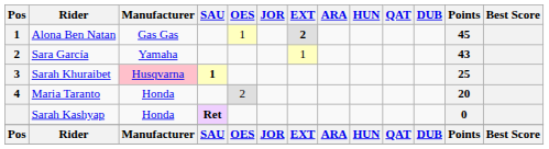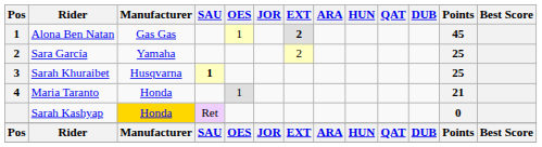 <table class="wikitable" style="font-size: 85%; text-align: center;">
 <tr valign="top">
 <th valign="middle">Pos</th>
 <th valign="middle">Rider</th>
 <th valign="middle">Manufacturer</th>
 <th><a href='#'>SAU</a><br></th>
 <th><a href='#'>OES</a><br></th>
 <th><a href='#'>JOR</a><br></th>
 <th><a href='#'>EXT</a><br></th>
 <th><a href='#'>ARA</a><br></th>
 <th><a href='#'>HUN</a><br></th>
 <th><a href='#'>QAT</a><br></th>
 <th><a href='#'>DUB</a><br></th>
 <th valign="middle">Points</th>
 <th valign="middle">Best Score</th>
 </tr>
 <tr>
 <th>1</th>
 <td align="left"> <a href='#'>Alona Ben Natan</a></td>
 <td><a href='#'>Gas Gas</a></td>
 <td></td>
 <td style="background:#ffffbf;">1</td>
 <td></td>
 <td style="background:#dfdfdf;"><strong>2</strong></td>
 <td></td>
 <td></td>
 <td></td>
 <td></td>
 <th>45</th>
 <th></th>
 </tr>
 <tr>
 <th>2</th>
 <td align="left"> <a href='#'>Sara García</a></td>
 <td><a href='#'>Yamaha</a></td>
 <td></td>
 <td></td>
 <td></td>
-<td style="background:#ffffbf;">1</td>
+<td style="background:#ffffbf;">2</td>
 <td></td>
 <td></td>
 <td></td>
 <td></td>
-<th>43</th>
+<th>25</th>
 <th></th>
 </tr>
 <tr>
 <th>3</th>
 <td align="left"> <a href='#'>Sarah Khuraibet</a></td>
-<td style="background: pink;"><a href='#'>Husqvarna</a></td>
+<td><a href='#'>Husqvarna</a></td>
 <td style="background:#ffffbf;"><strong>1</strong></td>
 <td></td>
 <td></td>
 <td></td>
 <td></td>
 <td></td>
 <td></td>
 <td></td>
 <th>25</th>
 <th></th>
 </tr>
 <tr>
 <th>4</th>
 <td align="left"> <a href='#'>Maria Taranto</a></td>
 <td><a href='#'>Honda</a></td>
 <td></td>
-<td style="background:#dfdfdf;">2</td>
+<td style="background:#dfdfdf;">1</td>
 <td></td>
 <td></td>
 <td></td>
 <td></td>
 <td></td>
 <td></td>
-<th>20</th>
+<th>21</th>
 <th></th>
 </tr>
 <tr>
 <th></th>
 <td align="left"> <a href='#'>Sarah Kashyap</a></td>
-<td><a href='#'>Honda</a></td>
-<td style="background:#efcfff;"><strong>Ret</strong></td>
+<td style="background: gold;"><a href='#'>Honda</a></td>
+<td style="background:#efcfff;">Ret</td>
 <td></td>
 <td></td>
 <td></td>
 <td></td>
 <td></td>
 <td></td>
 <td></td>
 <th>0</th>
 <th></th>
 </tr>
 <tr>
 </tr>
 <tr valign="top">
 <th valign="middle">Pos</th>
 <th valign="middle">Rider</th>
 <th valign="middle">Manufacturer</th>
 <th><a href='#'>SAU</a><br></th>
 <th><a href='#'>OES</a><br></th>
 <th><a href='#'>JOR</a><br></th>
 <th><a href='#'>EXT</a><br></th>
 <th><a href='#'>ARA</a><br></th>
 <th><a href='#'>HUN</a><br></th>
 <th><a href='#'>QAT</a><br></th>
 <th><a href='#'>DUB</a><br></th>
 <th valign="middle">Points</th>
 <th valign="middle">Best Score</th>
 </tr>
 <tr>
 </tr>
 </table>
